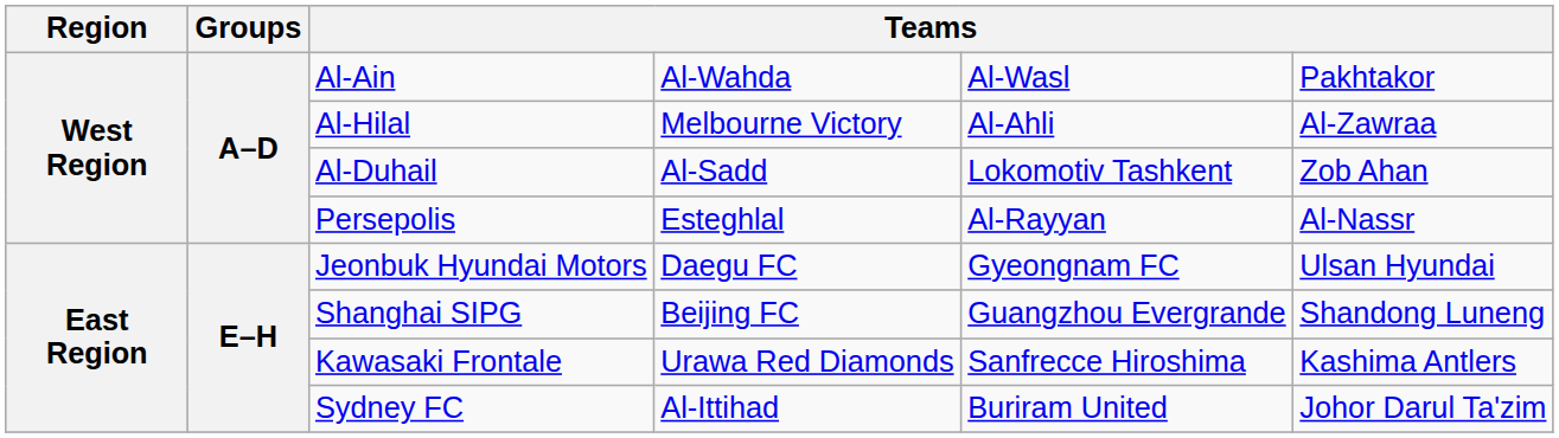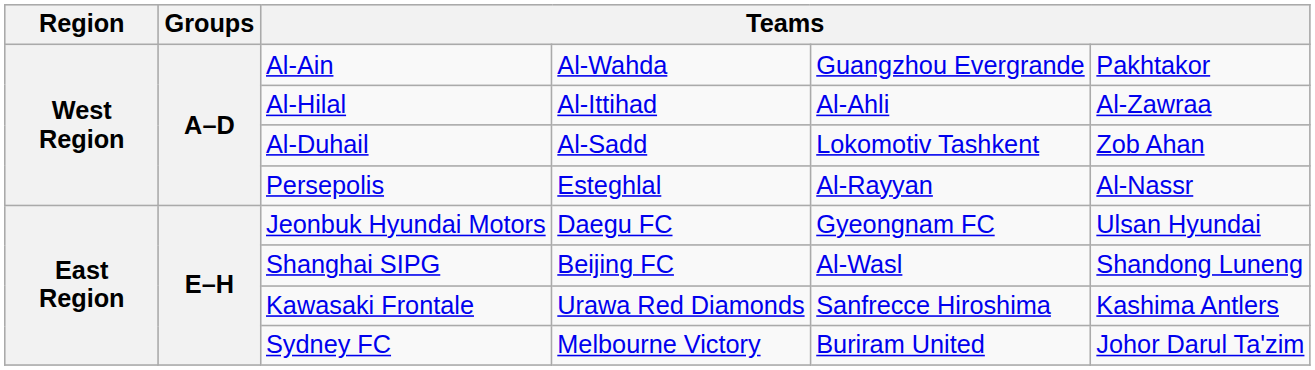 <table class="wikitable">
 <tr>
 <th width=90>Region</th>
 <th>Groups</th>
 <th colspan=4>Teams</th>
 </tr>
 <tr>
 <th rowspan=4>West Region</th>
 <th rowspan=4>A–D</th>
 <td> <a href='#'>Al-Ain</a></td>
 <td> <a href='#'>Al-Wahda</a></td>
-<td> <a href='#'>Al-Wasl</a></td>
+<td> <a href='#'>Guangzhou Evergrande</a></td>
 <td> <a href='#'>Pakhtakor</a> </td>
 </tr>
 <tr>
 <td> <a href='#'>Al-Hilal</a></td>
-<td> <a href='#'>Melbourne Victory</a></td>
+<td> <a href='#'>Al-Ittihad</a></td>
 <td> <a href='#'>Al-Ahli</a></td>
 <td> <a href='#'>Al-Zawraa</a></td>
 </tr>
 <tr>
 <td> <a href='#'>Al-Duhail</a></td>
 <td> <a href='#'>Al-Sadd</a></td>
 <td> <a href='#'>Lokomotiv Tashkent</a></td>
 <td> <a href='#'>Zob Ahan</a> </td>
 </tr>
 <tr>
 <td> <a href='#'>Persepolis</a></td>
 <td> <a href='#'>Esteghlal</a></td>
 <td> <a href='#'>Al-Rayyan</a> </td>
 <td> <a href='#'>Al-Nassr</a> </td>
 </tr>
 <tr>
 <th rowspan=4>East Region</th>
 <th rowspan=4>E–H</th>
 <td> <a href='#'>Jeonbuk Hyundai Motors</a></td>
 <td> <a href='#'>Daegu FC</a></td>
 <td> <a href='#'>Gyeongnam FC</a></td>
 <td> <a href='#'>Ulsan Hyundai</a> </td>
 </tr>
 <tr>
 <td> <a href='#'>Shanghai SIPG</a></td>
 <td> <a href='#'>Beijing FC</a></td>
-<td> <a href='#'>Guangzhou Evergrande</a></td>
+<td> <a href='#'>Al-Wasl</a></td>
 <td> <a href='#'>Shandong Luneng</a> </td>
 </tr>
 <tr>
 <td> <a href='#'>Kawasaki Frontale</a></td>
 <td> <a href='#'>Urawa Red Diamonds</a></td>
 <td> <a href='#'>Sanfrecce Hiroshima</a> </td>
 <td> <a href='#'>Kashima Antlers</a> </td>
 </tr>
 <tr>
 <td> <a href='#'>Sydney FC</a></td>
-<td> <a href='#'>Al-Ittihad</a></td>
+<td> <a href='#'>Melbourne Victory</a></td>
 <td> <a href='#'>Buriram United</a></td>
 <td> <a href='#'>Johor Darul Ta'zim</a></td>
 </tr>
 </table>
